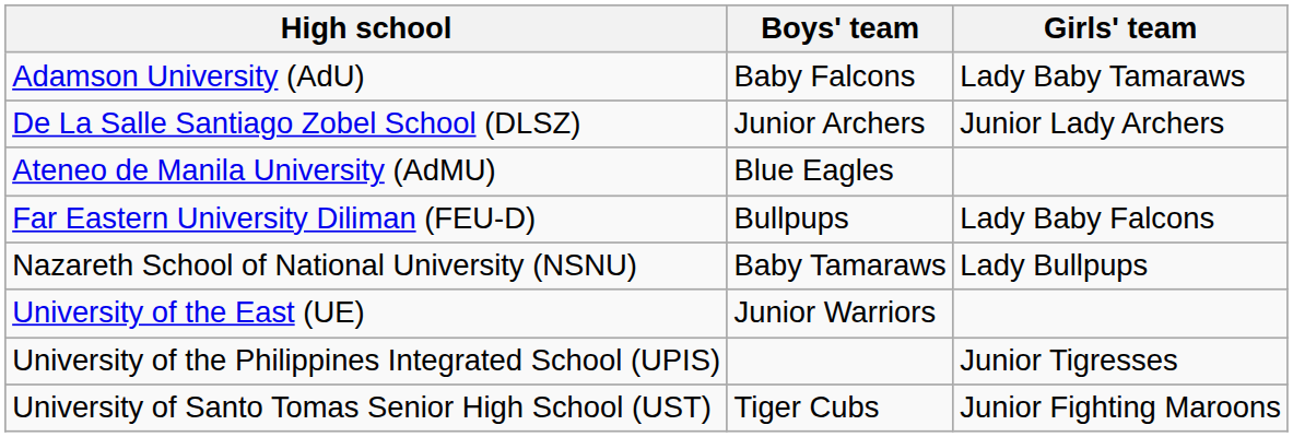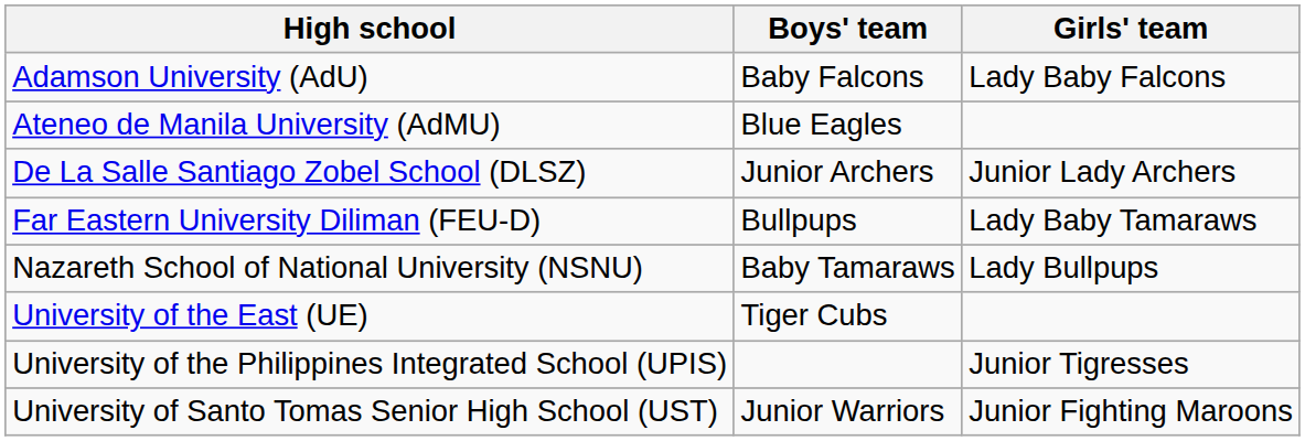 <table class="wikitable">
 <tr>
 <th>High school</th>
 <th>Boys' team</th>
 <th>Girls' team</th>
 </tr>
 <tr>
 <td><a href='#'>Adamson University</a> (AdU)</td>
 <td>Baby Falcons</td>
-<td>Lady Baby Tamaraws</td>
+<td>Lady Baby Falcons</td>
+</tr>
+<tr>
+<td><a href='#'>Ateneo de Manila University</a> (AdMU)</td>
+<td>Blue Eagles</td>
+<td></td>
 </tr>
 <tr>
 <td><a href='#'>De La Salle Santiago Zobel School</a> (DLSZ)</td>
 <td>Junior Archers</td>
 <td>Junior Lady Archers</td>
 </tr>
 <tr>
-<td><a href='#'>Ateneo de Manila University</a> (AdMU)</td>
-<td>Blue Eagles</td>
-<td></td>
-</tr>
-<tr>
 <td><a href='#'>Far Eastern University Diliman</a> (FEU-D)</td>
 <td>Bullpups</td>
-<td>Lady Baby Falcons</td>
+<td>Lady Baby Tamaraws</td>
 </tr>
 <tr>
 <td>Nazareth School of National University (NSNU)</td>
 <td>Baby Tamaraws</td>
 <td>Lady Bullpups</td>
 </tr>
 <tr>
 <td><a href='#'>University of the East</a> (UE)</td>
-<td>Junior Warriors</td>
+<td>Tiger Cubs</td>
 <td></td>
 </tr>
 <tr>
 <td>University of the Philippines Integrated School (UPIS)</td>
 <td></td>
 <td>Junior Tigresses</td>
 </tr>
 <tr>
 <td>University of Santo Tomas Senior High School (UST)</td>
-<td>Tiger Cubs</td>
+<td>Junior Warriors</td>
 <td>Junior Fighting Maroons</td>
 </tr>
 </table>
